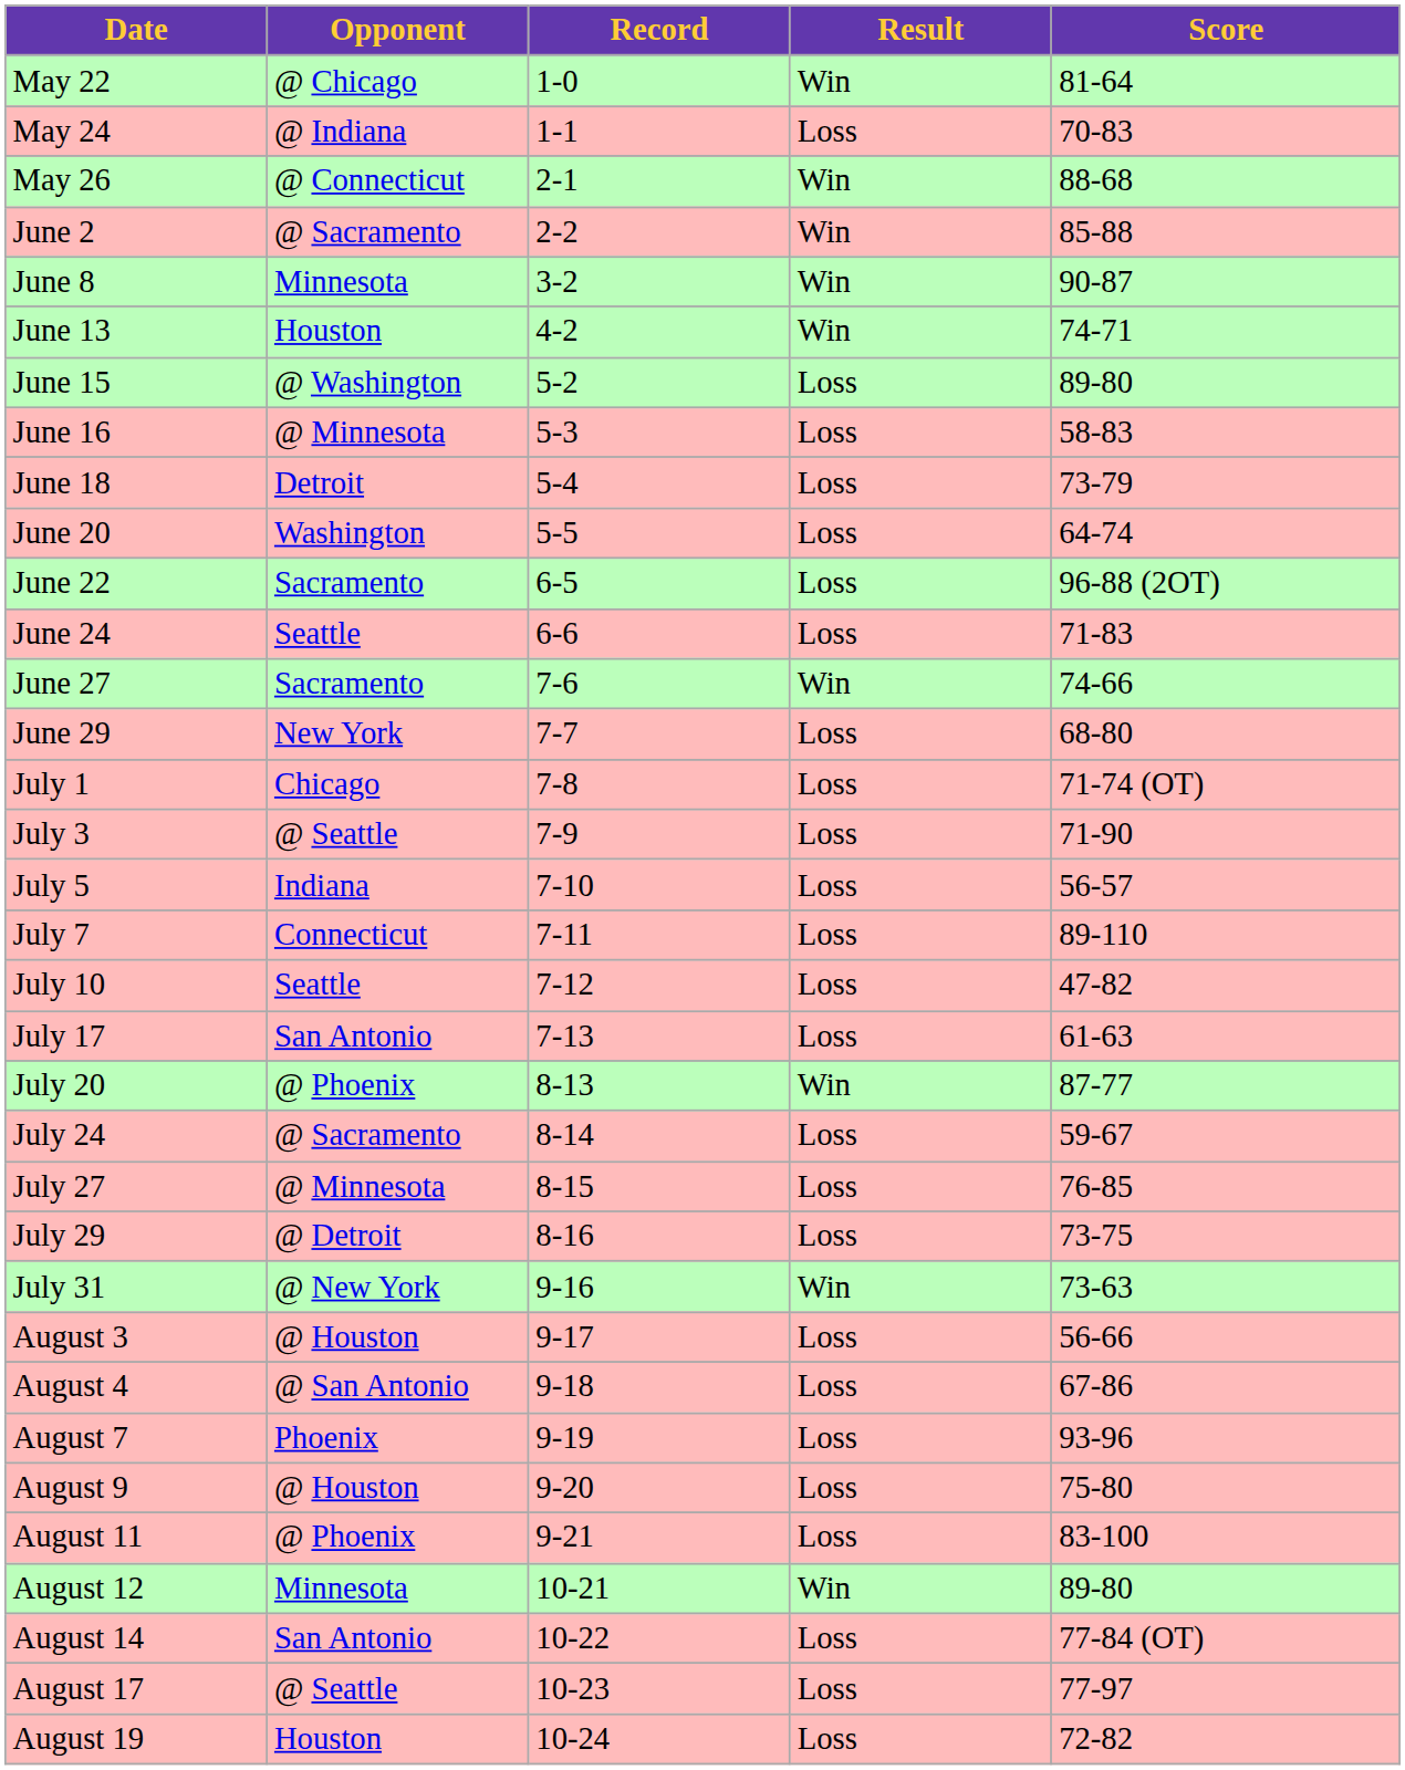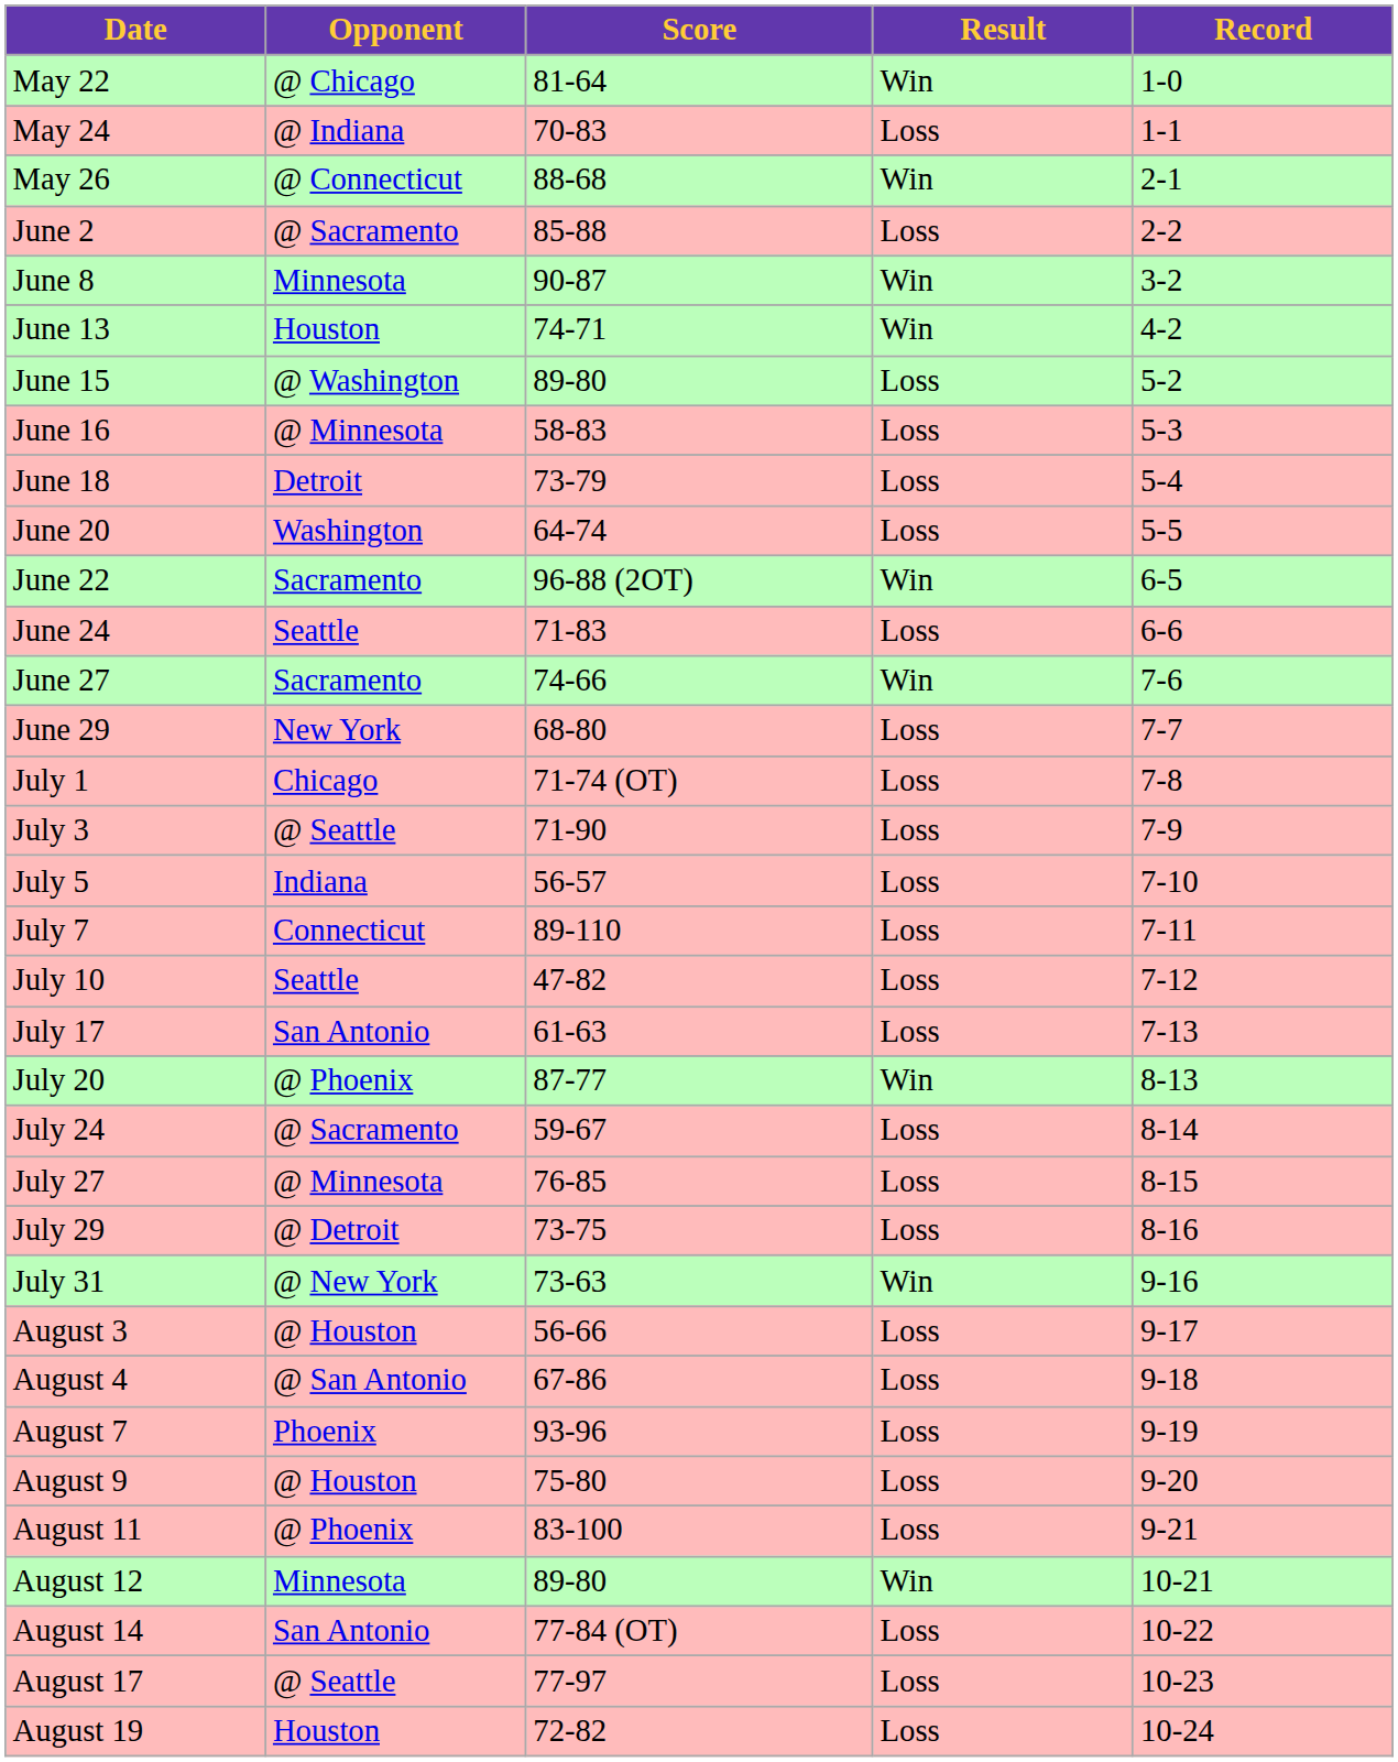 <table class="wikitable sortable sortable">
 <tr>
 <th style="background:#6137ad; color:#ffcd35; width:15%;">Date</th>
 <th style="background:#6137ad; color:#ffcd35; width:15%;">Opponent</th>
+<th style="background:#6137ad; color:#ffcd35; width:20%;">Score</th>
+<th style="background:#6137ad; color:#ffcd35; width:15%;">Result</th>
 <th style="background:#6137ad; color:#ffcd35; width:15%;">Record</th>
-<th style="background:#6137ad; color:#ffcd35; width:15%;">Result</th>
-<th style="background:#6137ad; color:#ffcd35; width:20%;">Score</th>
 </tr>
 <tr style="background:#bfb;">
 <td>May 22</td>
 <td>@ <a href='#'>Chicago</a></td>
+<td>81-64</td>
+<td>Win</td>
 <td>1-0</td>
-<td>Win</td>
-<td>81-64</td>
 </tr>
 <tr style="background:#fbb;">
 <td>May 24</td>
 <td>@ <a href='#'>Indiana</a></td>
+<td>70-83</td>
+<td>Loss</td>
 <td>1-1</td>
-<td>Loss</td>
-<td>70-83</td>
 </tr>
 <tr style="background:#bfb;">
 <td>May 26</td>
 <td>@ <a href='#'>Connecticut</a></td>
+<td>88-68</td>
+<td>Win</td>
 <td>2-1</td>
-<td>Win</td>
-<td>88-68</td>
 </tr>
 <tr style="background:#fbb;">
 <td>June 2</td>
 <td>@ <a href='#'>Sacramento</a></td>
+<td>85-88</td>
+<td>Loss</td>
 <td>2-2</td>
-<td>Win</td>
-<td>85-88</td>
 </tr>
 <tr style="background:#bfb;">
 <td>June 8</td>
 <td><a href='#'>Minnesota</a></td>
+<td>90-87</td>
+<td>Win</td>
 <td>3-2</td>
-<td>Win</td>
-<td>90-87</td>
 </tr>
 <tr style="background:#bfb;">
 <td>June 13</td>
 <td><a href='#'>Houston</a></td>
+<td>74-71</td>
+<td>Win</td>
 <td>4-2</td>
-<td>Win</td>
-<td>74-71</td>
 </tr>
 <tr style="background:#bfb;">
 <td>June 15</td>
 <td>@ <a href='#'>Washington</a></td>
+<td>89-80</td>
+<td>Loss</td>
 <td>5-2</td>
-<td>Loss</td>
-<td>89-80</td>
 </tr>
 <tr style="background:#fbb;">
 <td>June 16</td>
 <td>@ <a href='#'>Minnesota</a></td>
+<td>58-83</td>
+<td>Loss</td>
 <td>5-3</td>
-<td>Loss</td>
-<td>58-83</td>
 </tr>
 <tr style="background:#fbb;">
 <td>June 18</td>
 <td><a href='#'>Detroit</a></td>
+<td>73-79</td>
+<td>Loss</td>
 <td>5-4</td>
-<td>Loss</td>
-<td>73-79</td>
 </tr>
 <tr style="background:#fbb;">
 <td>June 20</td>
 <td><a href='#'>Washington</a></td>
+<td>64-74</td>
+<td>Loss</td>
 <td>5-5</td>
-<td>Loss</td>
-<td>64-74</td>
 </tr>
 <tr style="background:#bfb;">
 <td>June 22</td>
 <td><a href='#'>Sacramento</a></td>
+<td>96-88 (2OT)</td>
+<td>Win</td>
 <td>6-5</td>
-<td>Loss</td>
-<td>96-88 (2OT)</td>
 </tr>
 <tr style="background:#fbb;">
 <td>June 24</td>
 <td><a href='#'>Seattle</a></td>
+<td>71-83</td>
+<td>Loss</td>
 <td>6-6</td>
-<td>Loss</td>
-<td>71-83</td>
 </tr>
 <tr style="background:#bfb;">
 <td>June 27</td>
 <td><a href='#'>Sacramento</a></td>
+<td>74-66</td>
+<td>Win</td>
 <td>7-6</td>
-<td>Win</td>
-<td>74-66</td>
 </tr>
 <tr style="background:#fbb;">
 <td>June 29</td>
 <td><a href='#'>New York</a></td>
+<td>68-80</td>
+<td>Loss</td>
 <td>7-7</td>
-<td>Loss</td>
-<td>68-80</td>
 </tr>
 <tr style="background:#fbb;">
 <td>July 1</td>
 <td><a href='#'>Chicago</a></td>
+<td>71-74 (OT)</td>
+<td>Loss</td>
 <td>7-8</td>
-<td>Loss</td>
-<td>71-74 (OT)</td>
 </tr>
 <tr style="background:#fbb;">
 <td>July 3</td>
 <td>@ <a href='#'>Seattle</a></td>
+<td>71-90</td>
+<td>Loss</td>
 <td>7-9</td>
-<td>Loss</td>
-<td>71-90</td>
 </tr>
 <tr style="background:#fbb;">
 <td>July 5</td>
 <td><a href='#'>Indiana</a></td>
+<td>56-57</td>
+<td>Loss</td>
 <td>7-10</td>
-<td>Loss</td>
-<td>56-57</td>
 </tr>
 <tr style="background:#fbb;">
 <td>July 7</td>
 <td><a href='#'>Connecticut</a></td>
+<td>89-110</td>
+<td>Loss</td>
 <td>7-11</td>
-<td>Loss</td>
-<td>89-110</td>
 </tr>
 <tr style="background:#fbb;">
 <td>July 10</td>
 <td><a href='#'>Seattle</a></td>
+<td>47-82</td>
+<td>Loss</td>
 <td>7-12</td>
-<td>Loss</td>
-<td>47-82</td>
 </tr>
 <tr style="background:#fbb;">
 <td>July 17</td>
 <td><a href='#'>San Antonio</a></td>
+<td>61-63</td>
+<td>Loss</td>
 <td>7-13</td>
-<td>Loss</td>
-<td>61-63</td>
 </tr>
 <tr style="background:#bfb;">
 <td>July 20</td>
 <td>@ <a href='#'>Phoenix</a></td>
+<td>87-77</td>
+<td>Win</td>
 <td>8-13</td>
-<td>Win</td>
-<td>87-77</td>
 </tr>
 <tr style="background:#fbb;">
 <td>July 24</td>
 <td>@ <a href='#'>Sacramento</a></td>
+<td>59-67</td>
+<td>Loss</td>
 <td>8-14</td>
-<td>Loss</td>
-<td>59-67</td>
 </tr>
 <tr style="background:#fbb;">
 <td>July 27</td>
 <td>@ <a href='#'>Minnesota</a></td>
+<td>76-85</td>
+<td>Loss</td>
 <td>8-15</td>
-<td>Loss</td>
-<td>76-85</td>
 </tr>
 <tr style="background:#fbb;">
 <td>July 29</td>
 <td>@ <a href='#'>Detroit</a></td>
+<td>73-75</td>
+<td>Loss</td>
 <td>8-16</td>
-<td>Loss</td>
-<td>73-75</td>
 </tr>
 <tr style="background:#bfb;">
 <td>July 31</td>
 <td>@ <a href='#'>New York</a></td>
+<td>73-63</td>
+<td>Win</td>
 <td>9-16</td>
-<td>Win</td>
-<td>73-63</td>
 </tr>
 <tr style="background:#fbb;">
 <td>August 3</td>
 <td>@ <a href='#'>Houston</a></td>
+<td>56-66</td>
+<td>Loss</td>
 <td>9-17</td>
-<td>Loss</td>
-<td>56-66</td>
 </tr>
 <tr style="background:#fbb;">
 <td>August 4</td>
 <td>@ <a href='#'>San Antonio</a></td>
+<td>67-86</td>
+<td>Loss</td>
 <td>9-18</td>
-<td>Loss</td>
-<td>67-86</td>
 </tr>
 <tr style="background:#fbb;">
 <td>August 7</td>
 <td><a href='#'>Phoenix</a></td>
+<td>93-96</td>
+<td>Loss</td>
 <td>9-19</td>
-<td>Loss</td>
-<td>93-96</td>
 </tr>
 <tr style="background:#fbb;">
 <td>August 9</td>
 <td>@ <a href='#'>Houston</a></td>
+<td>75-80</td>
+<td>Loss</td>
 <td>9-20</td>
-<td>Loss</td>
-<td>75-80</td>
 </tr>
 <tr style="background:#fbb;">
 <td>August 11</td>
 <td>@ <a href='#'>Phoenix</a></td>
+<td>83-100</td>
+<td>Loss</td>
 <td>9-21</td>
-<td>Loss</td>
-<td>83-100</td>
 </tr>
 <tr style="background:#bfb;">
 <td>August 12</td>
 <td><a href='#'>Minnesota</a></td>
+<td>89-80</td>
+<td>Win</td>
 <td>10-21</td>
-<td>Win</td>
-<td>89-80</td>
 </tr>
 <tr style="background:#fbb;">
 <td>August 14</td>
 <td><a href='#'>San Antonio</a></td>
+<td>77-84 (OT)</td>
+<td>Loss</td>
 <td>10-22</td>
-<td>Loss</td>
-<td>77-84 (OT)</td>
 </tr>
 <tr style="background:#fbb;">
 <td>August 17</td>
 <td>@ <a href='#'>Seattle</a></td>
+<td>77-97</td>
+<td>Loss</td>
 <td>10-23</td>
-<td>Loss</td>
-<td>77-97</td>
 </tr>
 <tr style="background:#fbb;">
 <td>August 19</td>
 <td><a href='#'>Houston</a></td>
+<td>72-82</td>
+<td>Loss</td>
 <td>10-24</td>
-<td>Loss</td>
-<td>72-82</td>
 </tr>
 </table>
